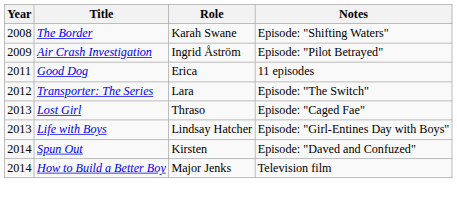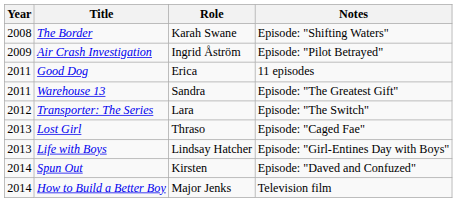 <table class="wikitable sortable">
 <tr>
 <th>Year</th>
 <th>Title</th>
 <th>Role</th>
 <th>Notes</th>
 </tr>
 <tr>
 <td>2008</td>
 <td data-sort-value="Border, The"><a href='#'><em>The Border</em></a></td>
 <td>Karah Swane</td>
 <td>Episode: "Shifting Waters"</td>
 </tr>
 <tr>
 <td>2009</td>
 <td><em><a href='#'>Air Crash Investigation</a></em></td>
 <td>Ingrid Åström</td>
 <td>Episode: "Pilot Betrayed"</td>
 </tr>
 <tr>
 <td>2011</td>
 <td><em><a href='#'>Good Dog</a></em></td>
 <td>Erica</td>
 <td>11 episodes</td>
+</tr>
+<tr>
+<td>2011</td>
+<td><em><a href='#'>Warehouse 13</a></em></td>
+<td>Sandra</td>
+<td>Episode: "The Greatest Gift"</td>
 </tr>
 <tr>
 <td>2012</td>
 <td><em><a href='#'>Transporter: The Series</a></em></td>
 <td>Lara</td>
 <td>Episode: "The Switch"</td>
 </tr>
 <tr>
 <td>2013</td>
 <td><em><a href='#'>Lost Girl</a></em></td>
 <td>Thraso</td>
 <td>Episode: "Caged Fae"</td>
 </tr>
 <tr>
 <td>2013</td>
 <td><em><a href='#'>Life with Boys</a></em></td>
 <td>Lindsay Hatcher</td>
 <td>Episode: "Girl-Entines Day with Boys"</td>
 </tr>
 <tr>
 <td>2014</td>
 <td><em><a href='#'>Spun Out</a></em></td>
 <td>Kirsten</td>
 <td>Episode: "Daved and Confuzed"</td>
 </tr>
 <tr>
 <td>2014</td>
 <td><em><a href='#'>How to Build a Better Boy</a></em></td>
 <td>Major Jenks</td>
 <td>Television film</td>
 </tr>
 </table>
